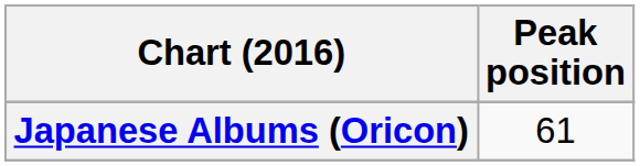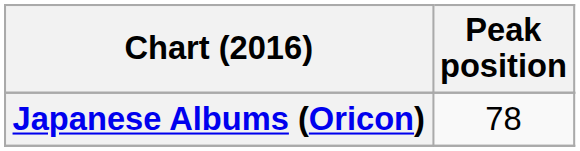 <table class="wikitable sortable plainrowheaders">
 <tr>
 <th scope="col">Chart (2016)</th>
 <th scope="col">Peak<br>position</th>
 </tr>
 <tr>
 </tr>
 <tr>
 </tr>
 <tr>
 </tr>
 <tr>
 </tr>
 <tr>
 <th scope="row"><a href='#'>Japanese Albums</a> (<a href='#'>Oricon</a>)</th>
-<td align="center">61</td>
+<td align="center">78</td>
 </tr>
 <tr>
 </tr>
 </table>
